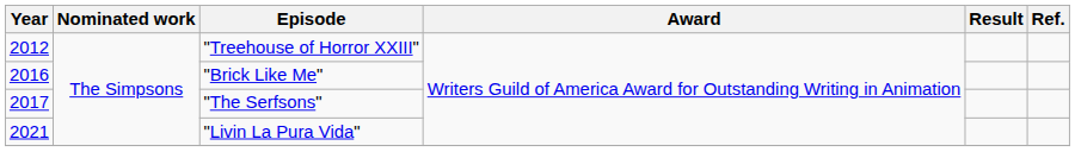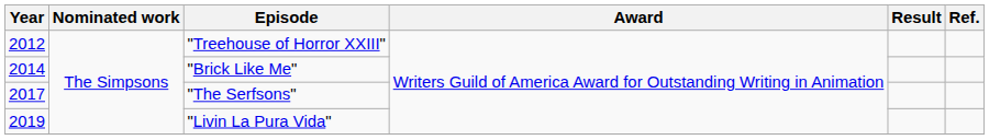 <table class="wikitable sortable">
 <tr>
 <th>Year</th>
 <th>Nominated work</th>
 <th>Episode</th>
 <th>Award</th>
 <th>Result</th>
 <th>Ref.</th>
 </tr>
 <tr>
 <td style="text-align:center;"><a href='#'>2012</a></td>
 <td rowspan="4" style="text-align:center;"><a href='#'>The Simpsons</a></td>
 <td style="text-align:left;">"<a href='#'>Treehouse of Horror XXIII</a>"</td>
 <td rowspan="4" style="text-align:left;"><a href='#'>Writers Guild of America Award for Outstanding Writing in Animation</a></td>
 <td></td>
 <td style="text-align:center;"></td>
 </tr>
 <tr>
-<td style="text-align:center;"><a href='#'>2016</a></td>
+<td style="text-align:center;"><a href='#'>2014</a></td>
 <td style="text-align:left;">"<a href='#'>Brick Like Me</a>"</td>
 <td></td>
 <td style="text-align:center;"></td>
 </tr>
 <tr>
 <td style="text-align:center;"><a href='#'>2017</a></td>
 <td style="text-align:left;">"<a href='#'>The Serfsons</a>"</td>
 <td></td>
 <td style="text-align:center;"></td>
 </tr>
 <tr>
-<td style="text-align:center;"><a href='#'>2021</a></td>
+<td style="text-align:center;"><a href='#'>2019</a></td>
 <td style="text-align:left;">"<a href='#'>Livin La Pura Vida</a>"</td>
 <td></td>
 <td style="text-align:center;"></td>
 </tr>
 <tr>
 </tr>
 </table>
